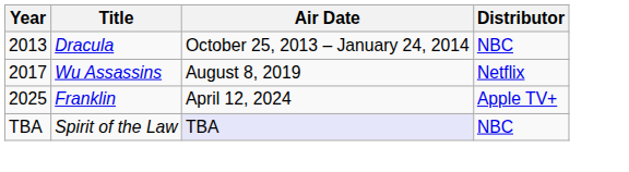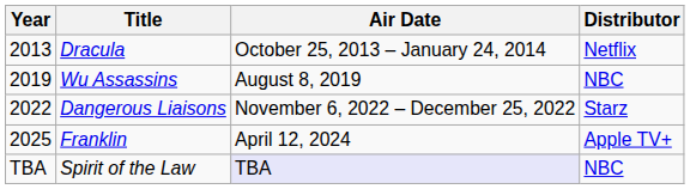 <table class="wikitable sortable">
 <tr>
 <th>Year</th>
 <th>Title</th>
 <th>Air Date</th>
 <th>Distributor</th>
 </tr>
 <tr>
 <td>2013</td>
 <td><a href='#'><em>Dracula</em></a></td>
 <td>October 25, 2013 – January 24, 2014</td>
+<td><a href='#'>Netflix</a></td>
+</tr>
+<tr>
+<td>2019</td>
+<td><em><a href='#'>Wu Assassins</a></em></td>
+<td>August 8, 2019</td>
 <td><a href='#'>NBC</a></td>
 </tr>
 <tr>
-<td>2017</td>
-<td><em><a href='#'>Wu Assassins</a></em></td>
-<td>August 8, 2019</td>
-<td><a href='#'>Netflix</a></td>
+<td>2022</td>
+<td><em><a href='#'>Dangerous Liaisons</a></em></td>
+<td>November 6, 2022 – December 25, 2022</td>
+<td><a href='#'>Starz</a></td>
 </tr>
 <tr>
 <td>2025</td>
 <td><em><a href='#'>Franklin</a></em></td>
 <td>April 12, 2024</td>
 <td><a href='#'>Apple TV+</a></td>
 </tr>
 <tr>
 <td>TBA</td>
 <td><em>Spirit of the Law</em></td>
 <td style="background: lavender;">TBA</td>
 <td><a href='#'>NBC</a></td>
 </tr>
 </table>
